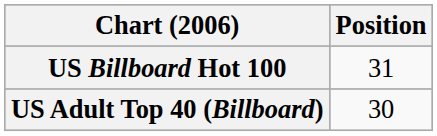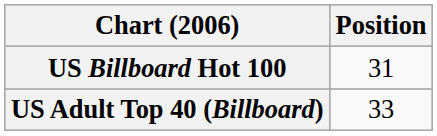 <table class="wikitable plainrowheaders" style="text-align:center">
 <tr>
 <th scope="col">Chart (2006)</th>
 <th scope="col">Position</th>
 </tr>
 <tr>
 <th scope="row">US <em>Billboard</em> Hot 100</th>
 <td>31</td>
 </tr>
 <tr>
 <th scope="row">US Adult Top 40 (<em>Billboard</em>)</th>
-<td>30</td>
+<td>33</td>
 </tr>
 </table>
